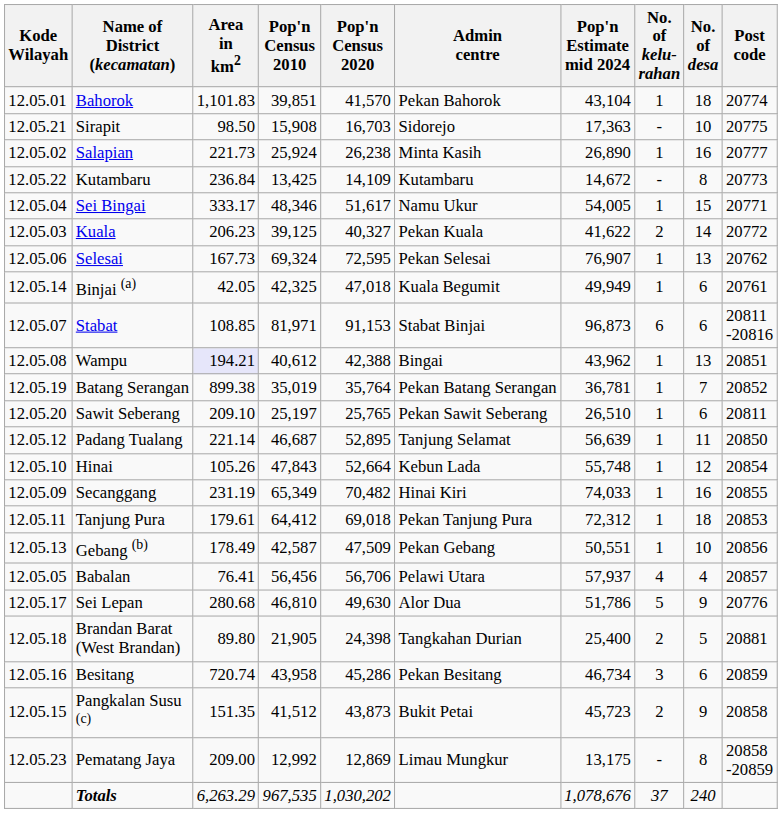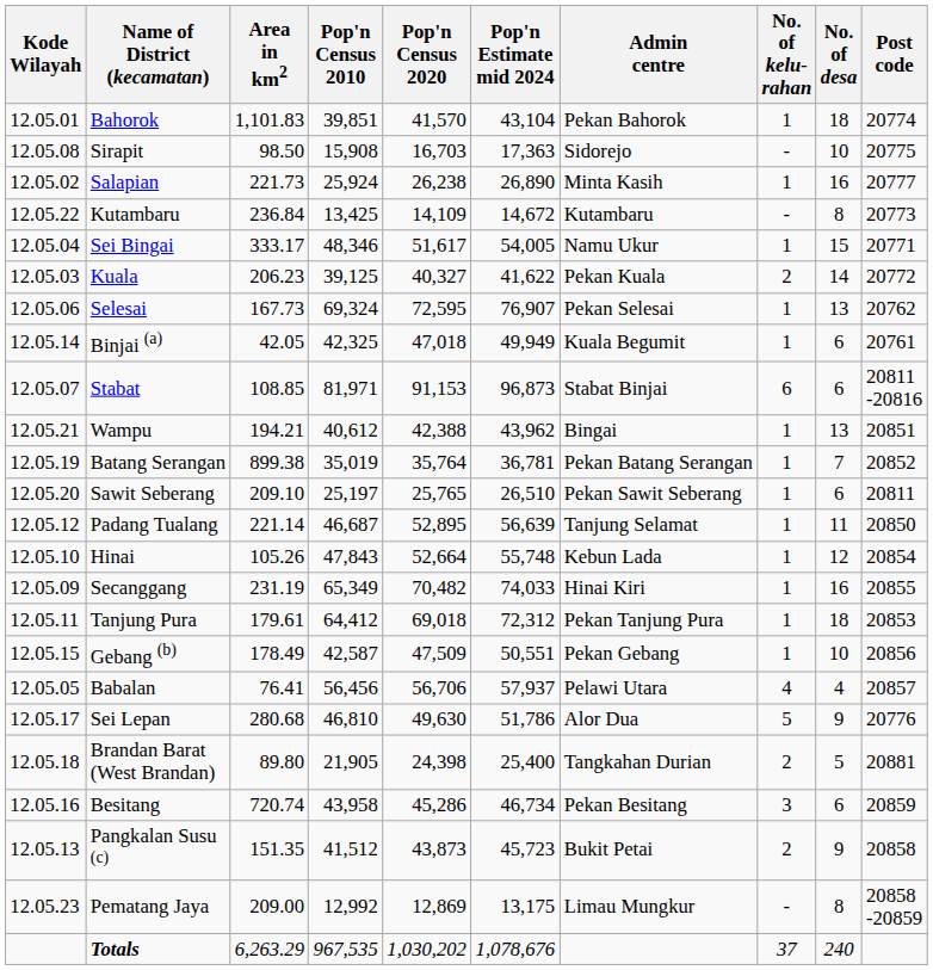 <table class="sortable wikitable">
 <tr>
 <th>Kode <br>Wilayah</th>
 <th>Name of<br>District<br>(<em>kecamatan</em>)</th>
 <th>Area <br> in<br>km<sup>2</sup></th>
 <th>Pop'n<br>Census<br>2010</th>
 <th>Pop'n<br>Census<br>2020</th>
+<th>Pop'n<br>Estimate<br>mid 2024</th>
 <th>Admin <br> centre</th>
-<th>Pop'n<br>Estimate<br>mid 2024</th>
 <th>No.<br>of<br><em>kelu-<br>rahan</em></th>
 <th>No.<br>of<br><em>desa</em></th>
 <th>Post<br>code</th>
 </tr>
 <tr>
 <td>12.05.01</td>
 <td><a href='#'>Bahorok</a></td>
 <td align="right">1,101.83</td>
 <td align="right">39,851</td>
 <td align="right">41,570</td>
+<td align="right">43,104</td>
 <td>Pekan Bahorok</td>
-<td align="right">43,104</td>
 <td align="center">1</td>
 <td align="center">18</td>
 <td>20774</td>
 </tr>
 <tr>
-<td>12.05.21</td>
+<td>12.05.08</td>
 <td>Sirapit</td>
 <td align="right">98.50</td>
 <td align="right">15,908</td>
 <td align="right">16,703</td>
+<td align="right">17,363</td>
 <td>Sidorejo</td>
-<td align="right">17,363</td>
 <td align="center">-</td>
 <td align="center">10</td>
 <td>20775</td>
 </tr>
 <tr>
 <td>12.05.02</td>
 <td><a href='#'>Salapian</a></td>
 <td align="right">221.73</td>
 <td align="right">25,924</td>
 <td align="right">26,238</td>
+<td align="right">26,890</td>
 <td>Minta Kasih</td>
-<td align="right">26,890</td>
 <td align="center">1</td>
 <td align="center">16</td>
 <td>20777</td>
 </tr>
 <tr>
 <td>12.05.22</td>
 <td>Kutambaru</td>
 <td align="right">236.84</td>
 <td align="right">13,425</td>
 <td align="right">14,109</td>
+<td align="right">14,672</td>
 <td>Kutambaru</td>
-<td align="right">14,672</td>
 <td align="center">-</td>
 <td align="center">8</td>
 <td>20773</td>
 </tr>
 <tr>
 <td>12.05.04</td>
 <td><a href='#'>Sei Bingai</a></td>
 <td align="right">333.17</td>
 <td align="right">48,346</td>
 <td align="right">51,617</td>
+<td align="right">54,005</td>
 <td>Namu Ukur</td>
-<td align="right">54,005</td>
 <td align="center">1</td>
 <td align="center">15</td>
 <td>20771</td>
 </tr>
 <tr>
 <td>12.05.03</td>
 <td><a href='#'>Kuala</a></td>
 <td align="right">206.23</td>
 <td align="right">39,125</td>
 <td align="right">40,327</td>
+<td align="right">41,622</td>
 <td>Pekan Kuala</td>
-<td align="right">41,622</td>
 <td align="center">2</td>
 <td align="center">14</td>
 <td>20772</td>
 </tr>
 <tr>
 <td>12.05.06</td>
 <td><a href='#'>Selesai</a></td>
 <td align="right">167.73</td>
 <td align="right">69,324</td>
 <td align="right">72,595</td>
+<td align="right">76,907</td>
 <td>Pekan Selesai</td>
-<td align="right">76,907</td>
 <td align="center">1</td>
 <td align="center">13</td>
 <td>20762</td>
 </tr>
 <tr>
 <td>12.05.14</td>
 <td>Binjai <sup>(a)</sup></td>
 <td align="right">42.05</td>
 <td align="right">42,325</td>
 <td align="right">47,018</td>
+<td align="right">49,949</td>
 <td>Kuala Begumit</td>
-<td align="right">49,949</td>
 <td align="center">1</td>
 <td align="center">6</td>
 <td>20761</td>
 </tr>
 <tr>
 <td>12.05.07</td>
 <td><a href='#'>Stabat</a></td>
 <td align="right">108.85</td>
 <td align="right">81,971</td>
 <td align="right">91,153</td>
+<td align="right">96,873</td>
 <td>Stabat Binjai</td>
-<td align="right">96,873</td>
 <td align="center">6</td>
 <td align="center">6</td>
 <td>20811<br>-20816</td>
 </tr>
 <tr>
-<td>12.05.08</td>
+<td>12.05.21</td>
 <td>Wampu</td>
-<td align="right" style="background: lavender;">194.21</td>
+<td align="right">194.21</td>
 <td align="right">40,612</td>
 <td align="right">42,388</td>
+<td align="right">43,962</td>
 <td>Bingai</td>
-<td align="right">43,962</td>
 <td align="center">1</td>
 <td align="center">13</td>
 <td>20851</td>
 </tr>
 <tr>
 <td>12.05.19</td>
 <td>Batang Serangan</td>
 <td align="right">899.38</td>
 <td align="right">35,019</td>
 <td align="right">35,764</td>
+<td align="right">36,781</td>
 <td>Pekan Batang Serangan</td>
-<td align="right">36,781</td>
 <td align="center">1</td>
 <td align="center">7</td>
 <td>20852</td>
 </tr>
 <tr>
 <td>12.05.20</td>
 <td>Sawit Seberang</td>
 <td align="right">209.10</td>
 <td align="right">25,197</td>
 <td align="right">25,765</td>
+<td align="right">26,510</td>
 <td>Pekan Sawit Seberang</td>
-<td align="right">26,510</td>
 <td align="center">1</td>
 <td align="center">6</td>
 <td>20811</td>
 </tr>
 <tr>
 <td>12.05.12</td>
 <td>Padang Tualang</td>
 <td align="right">221.14</td>
 <td align="right">46,687</td>
 <td align="right">52,895</td>
+<td align="right">56,639</td>
 <td>Tanjung Selamat</td>
-<td align="right">56,639</td>
 <td align="center">1</td>
 <td align="center">11</td>
 <td>20850</td>
 </tr>
 <tr>
 <td>12.05.10</td>
 <td>Hinai</td>
 <td align="right">105.26</td>
 <td align="right">47,843</td>
 <td align="right">52,664</td>
+<td align="right">55,748</td>
 <td>Kebun Lada</td>
-<td align="right">55,748</td>
 <td align="center">1</td>
 <td align="center">12</td>
 <td>20854</td>
 </tr>
 <tr>
 <td>12.05.09</td>
 <td>Secanggang</td>
 <td align="right">231.19</td>
 <td align="right">65,349</td>
 <td align="right">70,482</td>
+<td align="right">74,033</td>
 <td>Hinai Kiri</td>
-<td align="right">74,033</td>
 <td align="center">1</td>
 <td align="center">16</td>
 <td>20855</td>
 </tr>
 <tr>
 <td>12.05.11</td>
 <td>Tanjung Pura</td>
 <td align="right">179.61</td>
 <td align="right">64,412</td>
 <td align="right">69,018</td>
+<td align="right">72,312</td>
 <td>Pekan Tanjung Pura</td>
-<td align="right">72,312</td>
 <td align="center">1</td>
 <td align="center">18</td>
 <td>20853</td>
 </tr>
 <tr>
-<td>12.05.13</td>
+<td>12.05.15</td>
 <td>Gebang <sup>(b)</sup></td>
 <td align="right">178.49</td>
 <td align="right">42,587</td>
 <td align="right">47,509</td>
+<td align="right">50,551</td>
 <td>Pekan Gebang</td>
-<td align="right">50,551</td>
 <td align="center">1</td>
 <td align="center">10</td>
 <td>20856</td>
 </tr>
 <tr>
 <td>12.05.05</td>
 <td>Babalan</td>
 <td align="right">76.41</td>
 <td align="right">56,456</td>
 <td align="right">56,706</td>
+<td align="right">57,937</td>
 <td>Pelawi Utara</td>
-<td align="right">57,937</td>
 <td align="center">4</td>
 <td align="center">4</td>
 <td>20857</td>
 </tr>
 <tr>
 <td>12.05.17</td>
 <td>Sei Lepan</td>
 <td align="right">280.68</td>
 <td align="right">46,810</td>
 <td align="right">49,630</td>
+<td align="right">51,786</td>
 <td>Alor Dua</td>
-<td align="right">51,786</td>
 <td align="center">5</td>
 <td align="center">9</td>
 <td>20776</td>
 </tr>
 <tr>
 <td>12.05.18</td>
 <td>Brandan Barat <br>(West Brandan)</td>
 <td align="right">89.80</td>
 <td align="right">21,905</td>
 <td align="right">24,398</td>
+<td align="right">25,400</td>
 <td>Tangkahan Durian</td>
-<td align="right">25,400</td>
 <td align="center">2</td>
 <td align="center">5</td>
 <td>20881</td>
 </tr>
 <tr>
 <td>12.05.16</td>
 <td>Besitang</td>
 <td align="right">720.74</td>
 <td align="right">43,958</td>
 <td align="right">45,286</td>
+<td align="right">46,734</td>
 <td>Pekan Besitang</td>
-<td align="right">46,734</td>
 <td align="center">3</td>
 <td align="center">6</td>
 <td>20859</td>
 </tr>
 <tr>
-<td>12.05.15</td>
+<td>12.05.13</td>
 <td>Pangkalan Susu<br><sup>(c)</sup></td>
 <td align="right">151.35</td>
 <td align="right">41,512</td>
 <td align="right">43,873</td>
+<td align="right">45,723</td>
 <td>Bukit Petai</td>
-<td align="right">45,723</td>
 <td align="center">2</td>
 <td align="center">9</td>
 <td>20858</td>
 </tr>
 <tr>
 <td>12.05.23</td>
 <td>Pematang Jaya</td>
 <td align="right">209.00</td>
 <td align="right">12,992</td>
 <td align="right">12,869</td>
+<td align="right">13,175</td>
 <td>Limau Mungkur</td>
-<td align="right">13,175</td>
 <td align="center">-</td>
 <td align="center">8</td>
 <td>20858<br>-20859</td>
 </tr>
 <tr>
 <td></td>
 <td><strong><em>Totals</em></strong></td>
 <td align="right"><em>6,263.29</em></td>
 <td align="right"><em>967,535</em></td>
 <td align="right"><em>1,030,202</em></td>
+<td align="right"><em>1,078,676</em></td>
 <td></td>
-<td align="right"><em>1,078,676</em></td>
 <td align="center"><em>37</em></td>
 <td align="center"><em>240</em></td>
 <td></td>
 </tr>
 </table>
